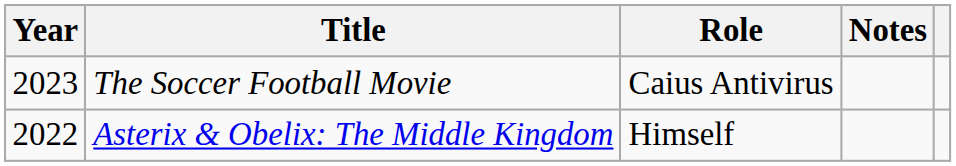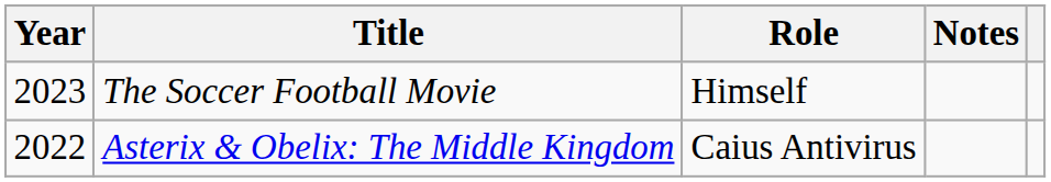 <table class="wikitable sortable plainrowheaders">
 <tr>
 <th scope="col">Year</th>
 <th scope="col">Title</th>
 <th scope="col">Role</th>
 <th scope="col" class="unsortable">Notes</th>
 <th scope="col" class="unsortable"></th>
 </tr>
 <tr>
 <td>2023</td>
 <td><em>The Soccer Football Movie</em></td>
-<td>Caius Antivirus</td>
+<td>Himself</td>
 <td></td>
 <td style="text-align:center;"></td>
 </tr>
 <tr>
 <td>2022</td>
 <td style="text-align:center;"><em><a href='#'>Asterix & Obelix: The Middle Kingdom</a></em></td>
-<td>Himself</td>
+<td>Caius Antivirus</td>
 <td></td>
 <td style="text-align:center;"></td>
 </tr>
 </table>
